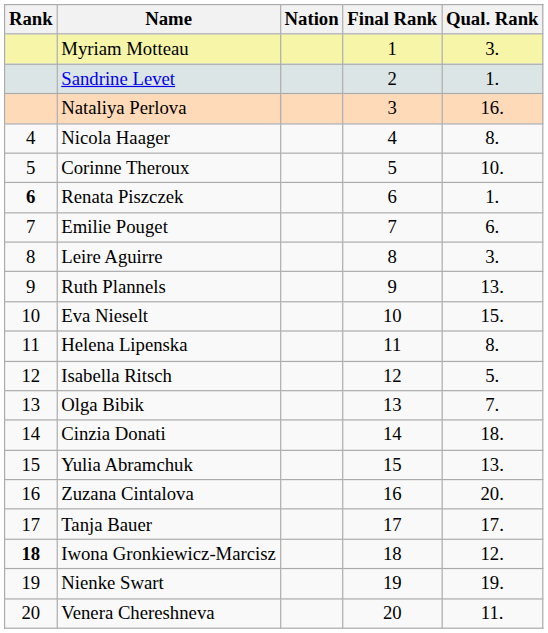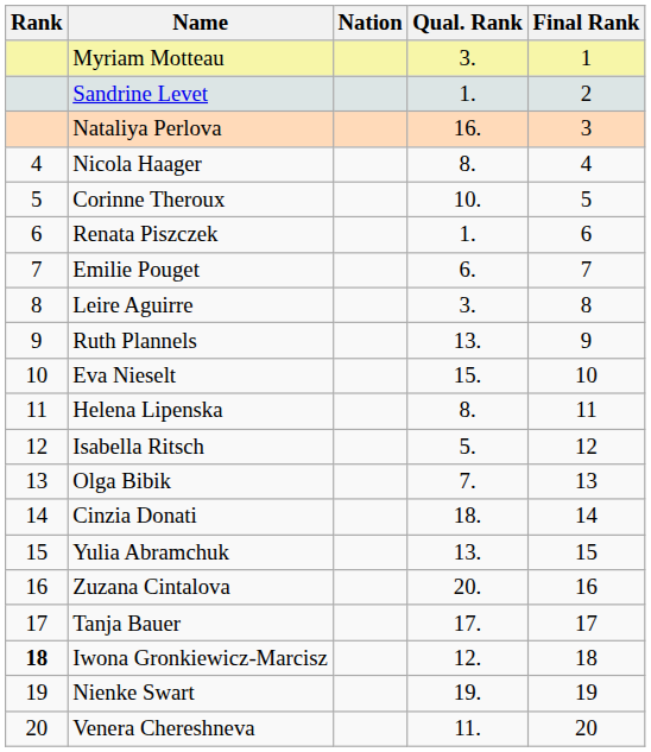 <table class="wikitable sortable" style="text-align:center">
 <tr>
 <th>Rank</th>
 <th>Name</th>
 <th>Nation</th>
+<th>Qual. Rank</th>
 <th>Final Rank</th>
-<th>Qual. Rank</th>
 </tr>
 <tr bgcolor="#F7F6A8">
 <td></td>
 <td align="left">Myriam Motteau</td>
 <td align="left"></td>
+<td>3.</td>
 <td>1</td>
-<td>3.</td>
 </tr>
 <tr bgcolor="#DCE5E5">
 <td></td>
 <td align="left"><a href='#'>Sandrine Levet</a></td>
 <td align="left"></td>
+<td>1.</td>
 <td>2</td>
-<td>1.</td>
 </tr>
 <tr bgcolor="#FFDAB9">
 <td></td>
 <td align="left">Nataliya Perlova</td>
 <td align="left"></td>
+<td>16.</td>
 <td>3</td>
-<td>16.</td>
 </tr>
 <tr>
 <td align="center">4</td>
 <td align="left">Nicola Haager</td>
 <td align="left"></td>
+<td>8.</td>
 <td>4</td>
-<td>8.</td>
 </tr>
 <tr>
 <td align="center">5</td>
 <td align="left">Corinne Theroux</td>
 <td align="left"></td>
+<td>10.</td>
 <td>5</td>
-<td>10.</td>
 </tr>
 <tr>
-<td align="center"><strong>6</strong></td>
+<td align="center">6</td>
 <td align="left">Renata Piszczek</td>
 <td align="left"></td>
+<td>1.</td>
 <td>6</td>
-<td>1.</td>
 </tr>
 <tr>
 <td align="center">7</td>
 <td align="left">Emilie Pouget</td>
 <td align="left"></td>
+<td>6.</td>
 <td>7</td>
-<td>6.</td>
 </tr>
 <tr>
 <td align="center">8</td>
 <td align="left">Leire Aguirre</td>
 <td align="left"></td>
+<td>3.</td>
 <td>8</td>
-<td>3.</td>
 </tr>
 <tr>
 <td>9</td>
 <td align="left">Ruth Plannels</td>
 <td align="left"></td>
+<td>13.</td>
 <td>9</td>
-<td>13.</td>
 </tr>
 <tr>
 <td>10</td>
 <td align="left">Eva Nieselt</td>
 <td align="left"></td>
+<td>15.</td>
 <td>10</td>
-<td>15.</td>
 </tr>
 <tr>
 <td>11</td>
 <td align="left">Helena Lipenska</td>
 <td align="left"></td>
+<td>8.</td>
 <td>11</td>
-<td>8.</td>
 </tr>
 <tr>
 <td>12</td>
 <td align="left">Isabella Ritsch</td>
 <td align="left"></td>
+<td>5.</td>
 <td>12</td>
-<td>5.</td>
 </tr>
 <tr>
 <td>13</td>
 <td align="left">Olga Bibik</td>
 <td align="left"></td>
+<td>7.</td>
 <td>13</td>
-<td>7.</td>
 </tr>
 <tr>
 <td>14</td>
 <td align="left">Cinzia Donati</td>
 <td align="left"></td>
+<td>18.</td>
 <td>14</td>
-<td>18.</td>
 </tr>
 <tr>
 <td>15</td>
 <td align="left">Yulia Abramchuk</td>
 <td align="left"></td>
+<td>13.</td>
 <td>15</td>
-<td>13.</td>
 </tr>
 <tr>
 <td>16</td>
 <td align="left">Zuzana Cintalova</td>
 <td align="left"></td>
+<td>20.</td>
 <td>16</td>
-<td>20.</td>
 </tr>
 <tr>
 <td>17</td>
 <td align="left">Tanja Bauer</td>
 <td align="left"></td>
+<td>17.</td>
 <td>17</td>
-<td>17.</td>
 </tr>
 <tr>
 <td><strong>18</strong></td>
 <td align="left">Iwona Gronkiewicz-Marcisz</td>
 <td align="left"></td>
+<td>12.</td>
 <td>18</td>
-<td>12.</td>
 </tr>
 <tr>
 <td>19</td>
 <td align="left">Nienke Swart</td>
 <td align="left"></td>
+<td>19.</td>
 <td>19</td>
-<td>19.</td>
 </tr>
 <tr>
 <td>20</td>
 <td align="left">Venera Chereshneva</td>
 <td align="left"></td>
+<td>11.</td>
 <td>20</td>
-<td>11.</td>
 </tr>
 </table>
